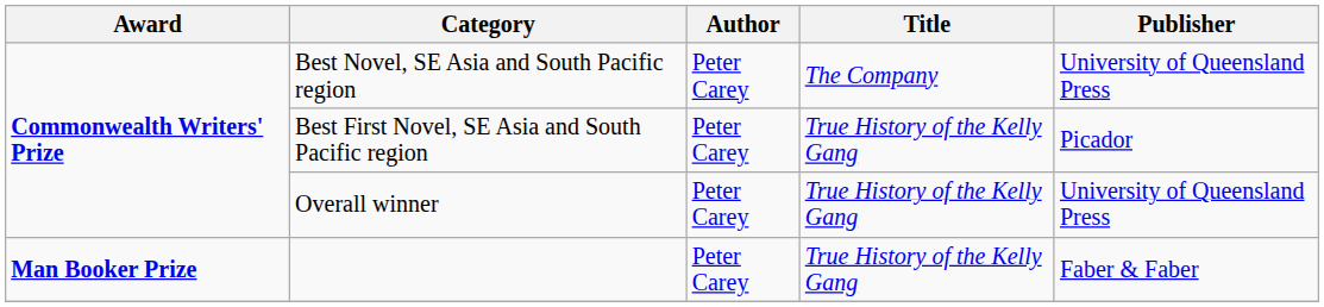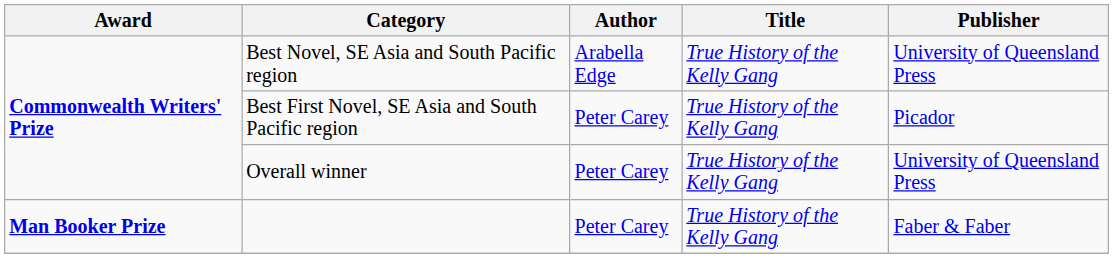 <table class="wikitable" width=100%>
 <tr>
 <th>Award</th>
 <th>Category</th>
 <th>Author</th>
 <th>Title</th>
 <th>Publisher</th>
 </tr>
 <tr>
 <td rowspan=3><strong><a href='#'>Commonwealth Writers' Prize</a></strong></td>
 <td>Best Novel, SE Asia and South Pacific region</td>
-<td><a href='#'>Peter Carey</a></td>
-<td><em><a href='#'>The Company</a></em></td>
+<td><a href='#'>Arabella Edge</a></td>
+<td><em><a href='#'>True History of the Kelly Gang</a></em></td>
 <td><a href='#'>University of Queensland Press</a></td>
 </tr>
 <tr>
 <td>Best First Novel, SE Asia and South Pacific region</td>
 <td><a href='#'>Peter Carey</a></td>
 <td><em><a href='#'>True History of the Kelly Gang</a></em></td>
 <td><a href='#'>Picador</a></td>
 </tr>
 <tr>
 <td>Overall winner</td>
 <td><a href='#'>Peter Carey</a></td>
 <td><em><a href='#'>True History of the Kelly Gang</a></em></td>
 <td><a href='#'>University of Queensland Press</a></td>
 </tr>
 <tr>
 <td><strong><a href='#'>Man Booker Prize</a></strong></td>
 <td></td>
 <td><a href='#'>Peter Carey</a></td>
 <td><em><a href='#'>True History of the Kelly Gang</a></em></td>
 <td><a href='#'>Faber & Faber</a></td>
 </tr>
 <tr>
 </tr>
 </table>
